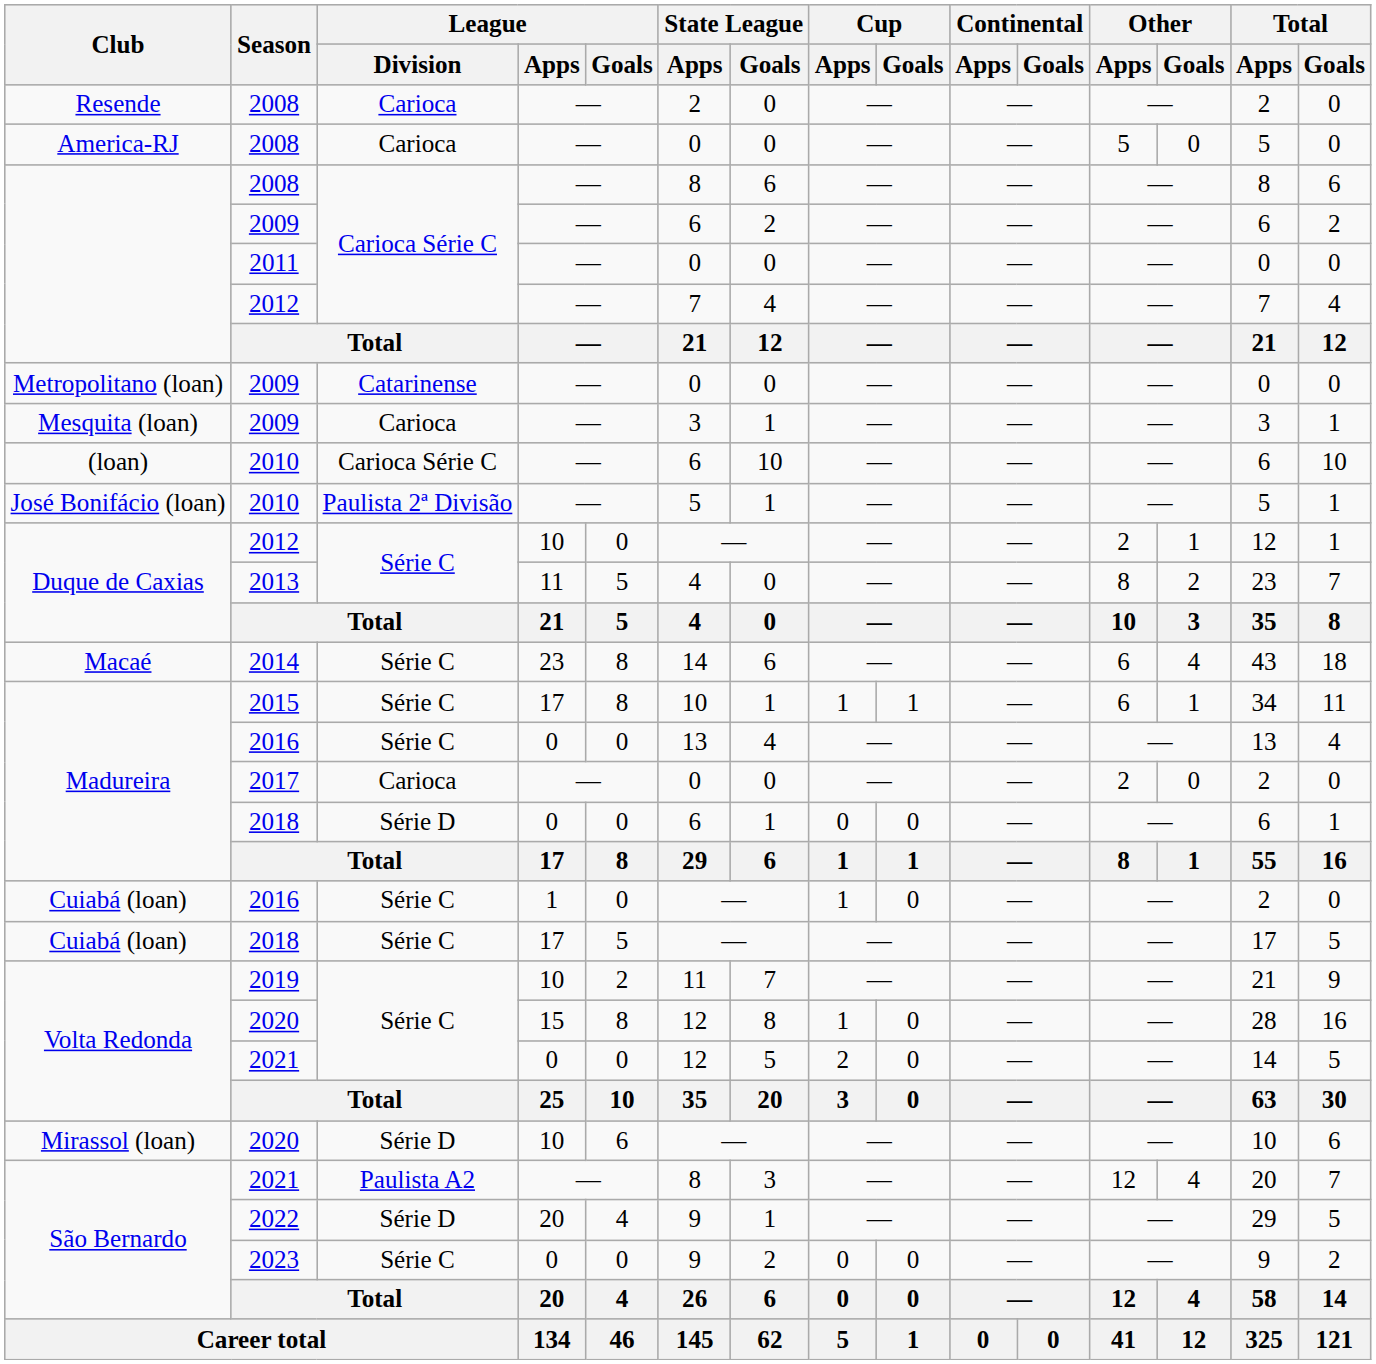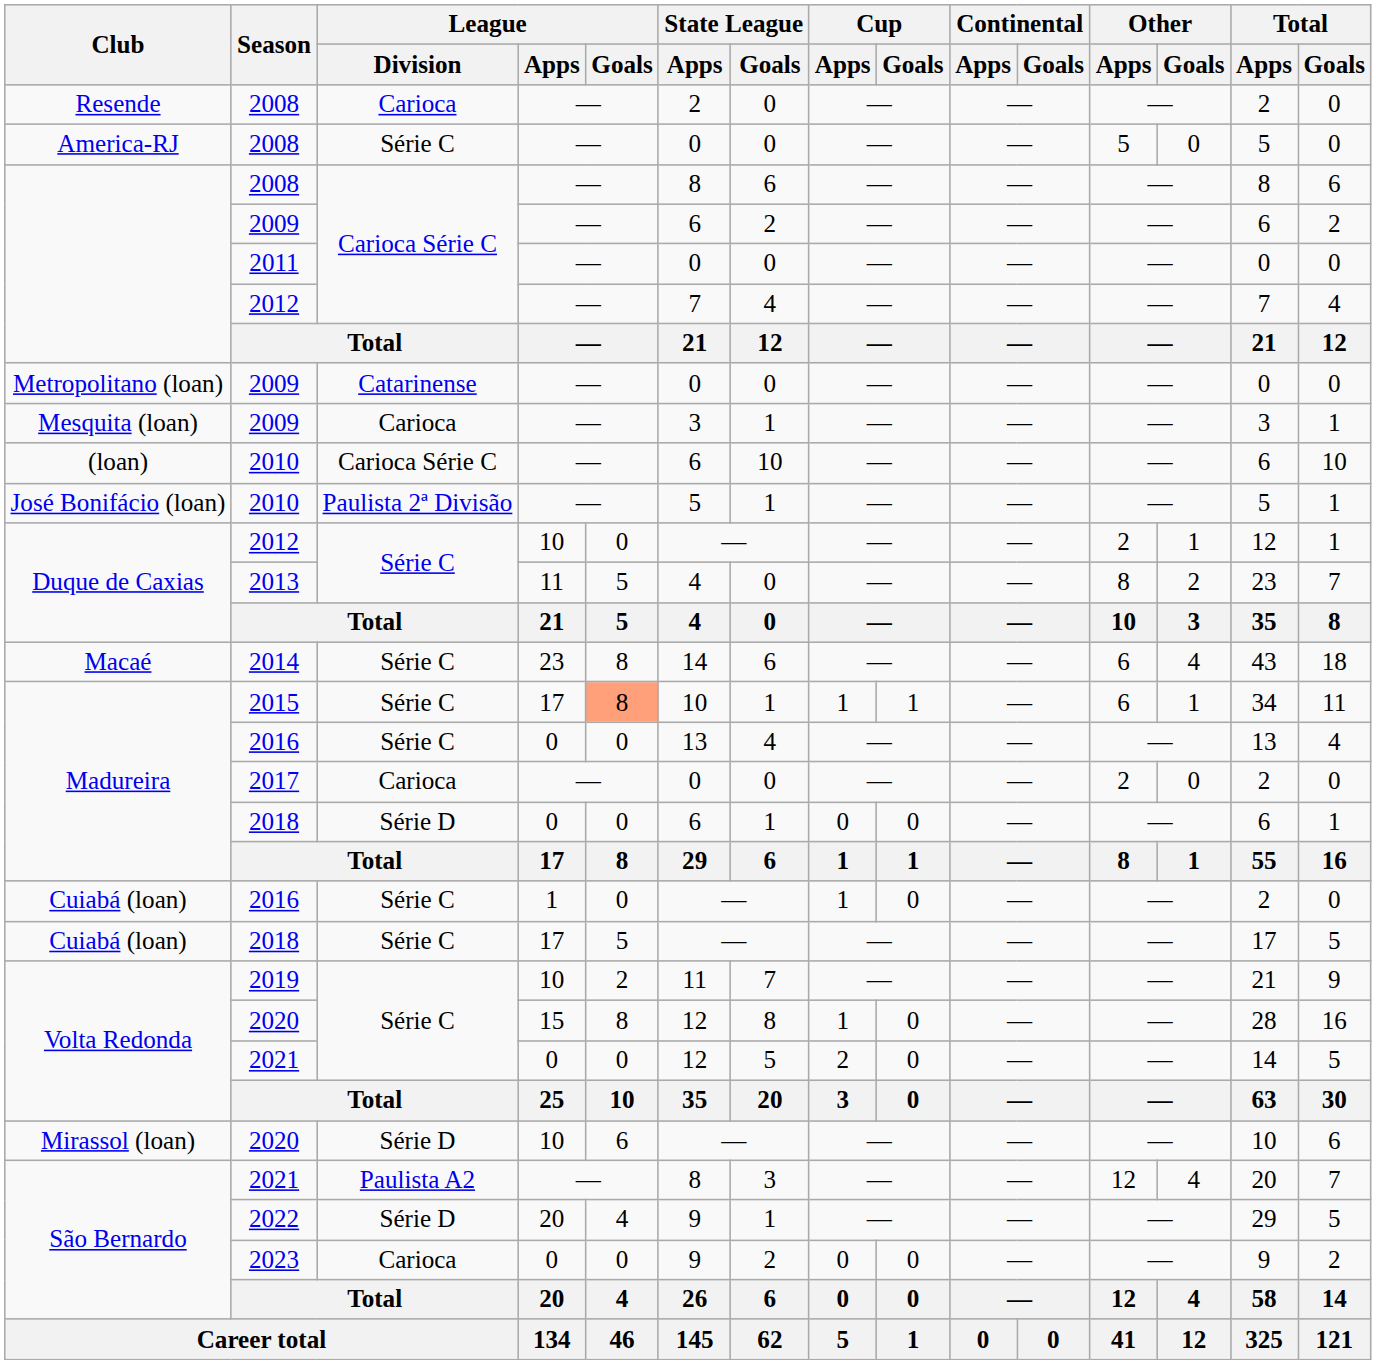 <table class="wikitable" style="text-align: center;">
 <tr>
 <th rowspan="2">Club</th>
 <th rowspan="2">Season</th>
 <th colspan="3">League</th>
 <th colspan="2">State League</th>
 <th colspan="2">Cup</th>
 <th colspan="2">Continental</th>
 <th colspan="2">Other</th>
 <th colspan="2">Total</th>
 </tr>
 <tr>
 <th>Division</th>
 <th>Apps</th>
 <th>Goals</th>
 <th>Apps</th>
 <th>Goals</th>
 <th>Apps</th>
 <th>Goals</th>
 <th>Apps</th>
 <th>Goals</th>
 <th>Apps</th>
 <th>Goals</th>
 <th>Apps</th>
 <th>Goals</th>
 </tr>
 <tr>
 <td valign="center"><a href='#'>Resende</a></td>
 <td><a href='#'>2008</a></td>
 <td><a href='#'>Carioca</a></td>
 <td colspan="2">—</td>
 <td>2</td>
 <td>0</td>
 <td colspan="2">—</td>
 <td colspan="2">—</td>
 <td colspan="2">—</td>
 <td>2</td>
 <td>0</td>
 </tr>
 <tr>
 <td valign="center"><a href='#'>America-RJ</a></td>
 <td><a href='#'>2008</a></td>
-<td>Carioca</td>
+<td>Série C</td>
 <td colspan="2">—</td>
 <td>0</td>
 <td>0</td>
 <td colspan="2">—</td>
 <td colspan="2">—</td>
 <td>5</td>
 <td>0</td>
 <td>5</td>
 <td>0</td>
 </tr>
 <tr>
 <td rowspan="5" valign="center"></td>
 <td><a href='#'>2008</a></td>
 <td rowspan="4"><a href='#'>Carioca Série C</a></td>
 <td colspan="2">—</td>
 <td>8</td>
 <td>6</td>
 <td colspan="2">—</td>
 <td colspan="2">—</td>
 <td colspan="2">—</td>
 <td>8</td>
 <td>6</td>
 </tr>
 <tr>
 <td><a href='#'>2009</a></td>
 <td colspan="2">—</td>
 <td>6</td>
 <td>2</td>
 <td colspan="2">—</td>
 <td colspan="2">—</td>
 <td colspan="2">—</td>
 <td>6</td>
 <td>2</td>
 </tr>
 <tr>
 <td><a href='#'>2011</a></td>
 <td colspan="2">—</td>
 <td>0</td>
 <td>0</td>
 <td colspan="2">—</td>
 <td colspan="2">—</td>
 <td colspan="2">—</td>
 <td>0</td>
 <td>0</td>
 </tr>
 <tr>
 <td><a href='#'>2012</a></td>
 <td colspan="2">—</td>
 <td>7</td>
 <td>4</td>
 <td colspan="2">—</td>
 <td colspan="2">—</td>
 <td colspan="2">—</td>
 <td>7</td>
 <td>4</td>
 </tr>
 <tr>
 <th colspan="2">Total</th>
 <th colspan="2">—</th>
 <th>21</th>
 <th>12</th>
 <th colspan="2">—</th>
 <th colspan="2">—</th>
 <th colspan="2">—</th>
 <th>21</th>
 <th>12</th>
 </tr>
 <tr>
 <td valign="center"><a href='#'>Metropolitano</a> (loan)</td>
 <td><a href='#'>2009</a></td>
 <td><a href='#'>Catarinense</a></td>
 <td colspan="2">—</td>
 <td>0</td>
 <td>0</td>
 <td colspan="2">—</td>
 <td colspan="2">—</td>
 <td colspan="2">—</td>
 <td>0</td>
 <td>0</td>
 </tr>
 <tr>
 <td valign="center"><a href='#'>Mesquita</a> (loan)</td>
 <td><a href='#'>2009</a></td>
 <td>Carioca</td>
 <td colspan="2">—</td>
 <td>3</td>
 <td>1</td>
 <td colspan="2">—</td>
 <td colspan="2">—</td>
 <td colspan="2">—</td>
 <td>3</td>
 <td>1</td>
 </tr>
 <tr>
 <td valign="center"> (loan)</td>
 <td><a href='#'>2010</a></td>
 <td>Carioca Série C</td>
 <td colspan="2">—</td>
 <td>6</td>
 <td>10</td>
 <td colspan="2">—</td>
 <td colspan="2">—</td>
 <td colspan="2">—</td>
 <td>6</td>
 <td>10</td>
 </tr>
 <tr>
 <td valign="center"><a href='#'>José Bonifácio</a> (loan)</td>
 <td><a href='#'>2010</a></td>
 <td><a href='#'>Paulista 2ª Divisão</a></td>
 <td colspan="2">—</td>
 <td>5</td>
 <td>1</td>
 <td colspan="2">—</td>
 <td colspan="2">—</td>
 <td colspan="2">—</td>
 <td>5</td>
 <td>1</td>
 </tr>
 <tr>
 <td rowspan="3" valign="center"><a href='#'>Duque de Caxias</a></td>
 <td><a href='#'>2012</a></td>
 <td rowspan="2"><a href='#'>Série C</a></td>
 <td>10</td>
 <td>0</td>
 <td colspan="2">—</td>
 <td colspan="2">—</td>
 <td colspan="2">—</td>
 <td>2</td>
 <td>1</td>
 <td>12</td>
 <td>1</td>
 </tr>
 <tr>
 <td><a href='#'>2013</a></td>
 <td>11</td>
 <td>5</td>
 <td>4</td>
 <td>0</td>
 <td colspan="2">—</td>
 <td colspan="2">—</td>
 <td>8</td>
 <td>2</td>
 <td>23</td>
 <td>7</td>
 </tr>
 <tr>
 <th colspan="2">Total</th>
 <th>21</th>
 <th>5</th>
 <th>4</th>
 <th>0</th>
 <th colspan="2">—</th>
 <th colspan="2">—</th>
 <th>10</th>
 <th>3</th>
 <th>35</th>
 <th>8</th>
 </tr>
 <tr>
 <td valign="center"><a href='#'>Macaé</a></td>
 <td><a href='#'>2014</a></td>
 <td>Série C</td>
 <td>23</td>
 <td>8</td>
 <td>14</td>
 <td>6</td>
 <td colspan="2">—</td>
 <td colspan="2">—</td>
 <td>6</td>
 <td>4</td>
 <td>43</td>
 <td>18</td>
 </tr>
 <tr>
 <td rowspan="5" valign="center"><a href='#'>Madureira</a></td>
 <td><a href='#'>2015</a></td>
 <td>Série C</td>
 <td>17</td>
-<td>8</td>
+<td style="background: lightsalmon;">8</td>
 <td>10</td>
 <td>1</td>
 <td>1</td>
 <td>1</td>
 <td colspan="2">—</td>
 <td>6</td>
 <td>1</td>
 <td>34</td>
 <td>11</td>
 </tr>
 <tr>
 <td><a href='#'>2016</a></td>
 <td>Série C</td>
 <td>0</td>
 <td>0</td>
 <td>13</td>
 <td>4</td>
 <td colspan="2">—</td>
 <td colspan="2">—</td>
 <td colspan="2">—</td>
 <td>13</td>
 <td>4</td>
 </tr>
 <tr>
 <td><a href='#'>2017</a></td>
 <td>Carioca</td>
 <td colspan="2">—</td>
 <td>0</td>
 <td>0</td>
 <td colspan="2">—</td>
 <td colspan="2">—</td>
 <td>2</td>
 <td>0</td>
 <td>2</td>
 <td>0</td>
 </tr>
 <tr>
 <td><a href='#'>2018</a></td>
 <td>Série D</td>
 <td>0</td>
 <td>0</td>
 <td>6</td>
 <td>1</td>
 <td>0</td>
 <td>0</td>
 <td colspan="2">—</td>
 <td colspan="2">—</td>
 <td>6</td>
 <td>1</td>
 </tr>
 <tr>
 <th colspan="2">Total</th>
 <th>17</th>
 <th>8</th>
 <th>29</th>
 <th>6</th>
 <th>1</th>
 <th>1</th>
 <th colspan="2">—</th>
 <th>8</th>
 <th>1</th>
 <th>55</th>
 <th>16</th>
 </tr>
 <tr>
 <td valign="center"><a href='#'>Cuiabá</a> (loan)</td>
 <td><a href='#'>2016</a></td>
 <td>Série C</td>
 <td>1</td>
 <td>0</td>
 <td colspan="2">—</td>
 <td>1</td>
 <td>0</td>
 <td colspan="2">—</td>
 <td colspan="2">—</td>
 <td>2</td>
 <td>0</td>
 </tr>
 <tr>
 <td valign="center"><a href='#'>Cuiabá</a> (loan)</td>
 <td><a href='#'>2018</a></td>
 <td>Série C</td>
 <td>17</td>
 <td>5</td>
 <td colspan="2">—</td>
 <td colspan="2">—</td>
 <td colspan="2">—</td>
 <td colspan="2">—</td>
 <td>17</td>
 <td>5</td>
 </tr>
 <tr>
 <td rowspan="4" valign="center"><a href='#'>Volta Redonda</a></td>
 <td><a href='#'>2019</a></td>
 <td rowspan="3">Série C</td>
 <td>10</td>
 <td>2</td>
 <td>11</td>
 <td>7</td>
 <td colspan="2">—</td>
 <td colspan="2">—</td>
 <td colspan="2">—</td>
 <td>21</td>
 <td>9</td>
 </tr>
 <tr>
 <td><a href='#'>2020</a></td>
 <td>15</td>
 <td>8</td>
 <td>12</td>
 <td>8</td>
 <td>1</td>
 <td>0</td>
 <td colspan="2">—</td>
 <td colspan="2">—</td>
 <td>28</td>
 <td>16</td>
 </tr>
 <tr>
 <td><a href='#'>2021</a></td>
 <td>0</td>
 <td>0</td>
 <td>12</td>
 <td>5</td>
 <td>2</td>
 <td>0</td>
 <td colspan="2">—</td>
 <td colspan="2">—</td>
 <td>14</td>
 <td>5</td>
 </tr>
 <tr>
 <th colspan="2">Total</th>
 <th>25</th>
 <th>10</th>
 <th>35</th>
 <th>20</th>
 <th>3</th>
 <th>0</th>
 <th colspan="2">—</th>
 <th colspan="2">—</th>
 <th>63</th>
 <th>30</th>
 </tr>
 <tr>
 <td valign="center"><a href='#'>Mirassol</a> (loan)</td>
 <td><a href='#'>2020</a></td>
 <td>Série D</td>
 <td>10</td>
 <td>6</td>
 <td colspan="2">—</td>
 <td colspan="2">—</td>
 <td colspan="2">—</td>
 <td colspan="2">—</td>
 <td>10</td>
 <td>6</td>
 </tr>
 <tr>
 <td rowspan="4" valign="center"><a href='#'>São Bernardo</a></td>
 <td><a href='#'>2021</a></td>
 <td><a href='#'>Paulista A2</a></td>
 <td colspan="2">—</td>
 <td>8</td>
 <td>3</td>
 <td colspan="2">—</td>
 <td colspan="2">—</td>
 <td>12</td>
 <td>4</td>
 <td>20</td>
 <td>7</td>
 </tr>
 <tr>
 <td><a href='#'>2022</a></td>
 <td>Série D</td>
 <td>20</td>
 <td>4</td>
 <td>9</td>
 <td>1</td>
 <td colspan="2">—</td>
 <td colspan="2">—</td>
 <td colspan="2">—</td>
 <td>29</td>
 <td>5</td>
 </tr>
 <tr>
 <td><a href='#'>2023</a></td>
-<td>Série C</td>
+<td>Carioca</td>
 <td>0</td>
 <td>0</td>
 <td>9</td>
 <td>2</td>
 <td>0</td>
 <td>0</td>
 <td colspan="2">—</td>
 <td colspan="2">—</td>
 <td>9</td>
 <td>2</td>
 </tr>
 <tr>
 <th colspan="2">Total</th>
 <th>20</th>
 <th>4</th>
 <th>26</th>
 <th>6</th>
 <th>0</th>
 <th>0</th>
 <th colspan="2">—</th>
 <th>12</th>
 <th>4</th>
 <th>58</th>
 <th>14</th>
 </tr>
 <tr>
 <th colspan="3"><strong>Career total</strong></th>
 <th>134</th>
 <th>46</th>
 <th>145</th>
 <th>62</th>
 <th>5</th>
 <th>1</th>
 <th>0</th>
 <th>0</th>
 <th>41</th>
 <th>12</th>
 <th>325</th>
 <th>121</th>
 </tr>
 </table>
